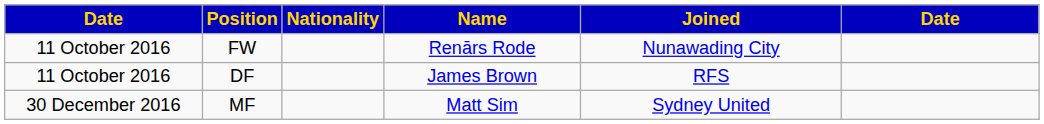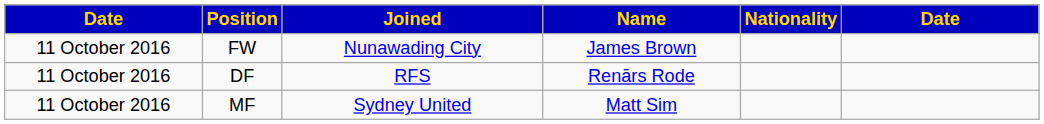 <table class="wikitable"  style="text-align:center; font-size:90%; ">
 <tr>
 <th style="background:#0000BD; color:gold; width:150px;">Date</th>
 <th style="background:#0000BD; color:gold; width:55px;">Position</th>
+<th style="background:#0000BD; color:gold; width:200px;">Joined</th>
+<th style="background:#0000BD; color:gold; width:150px;">Name</th>
 <th style="background:#0000BD; color:gold; width:55px;">Nationality</th>
-<th style="background:#0000BD; color:gold; width:150px;">Name</th>
-<th style="background:#0000BD; color:gold; width:200px;">Joined</th>
 <th style="background:#0000BD; color:gold; width:150px;">Date</th>
 </tr>
 <tr>
 <td>11 October 2016</td>
 <td>FW</td>
+<td><a href='#'>Nunawading City</a></td>
+<td><a href='#'>James Brown</a></td>
 <td></td>
-<td><a href='#'>Renārs Rode</a></td>
-<td><a href='#'>Nunawading City</a></td>
 <td></td>
 </tr>
 <tr>
 <td>11 October 2016</td>
 <td>DF</td>
+<td><a href='#'>RFS</a></td>
+<td><a href='#'>Renārs Rode</a></td>
 <td></td>
-<td><a href='#'>James Brown</a></td>
-<td><a href='#'>RFS</a></td>
 <td></td>
 </tr>
 <tr>
-<td>30 December 2016</td>
+<td>11 October 2016</td>
 <td>MF</td>
+<td><a href='#'>Sydney United</a></td>
+<td><a href='#'>Matt Sim</a></td>
 <td></td>
-<td><a href='#'>Matt Sim</a></td>
-<td><a href='#'>Sydney United</a></td>
 <td></td>
 </tr>
 </table>
